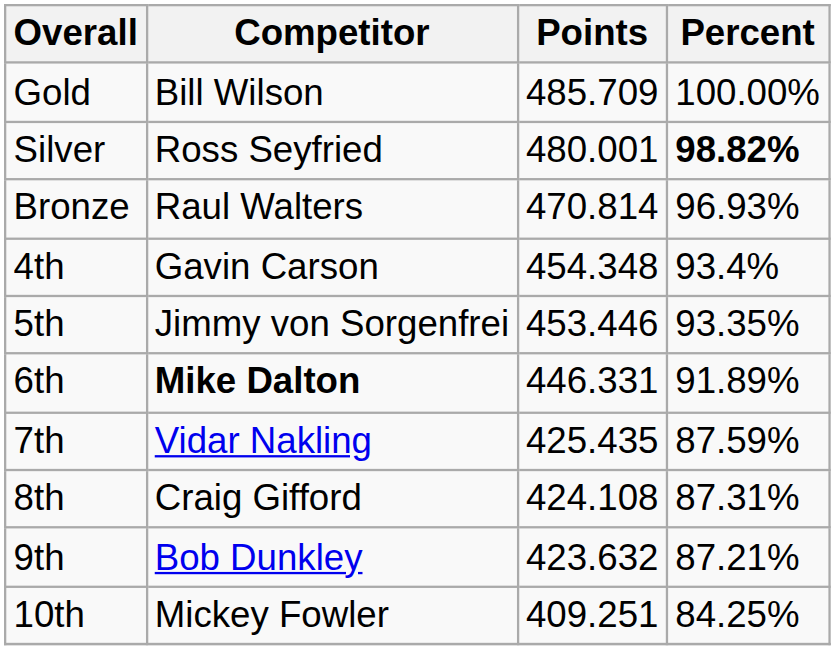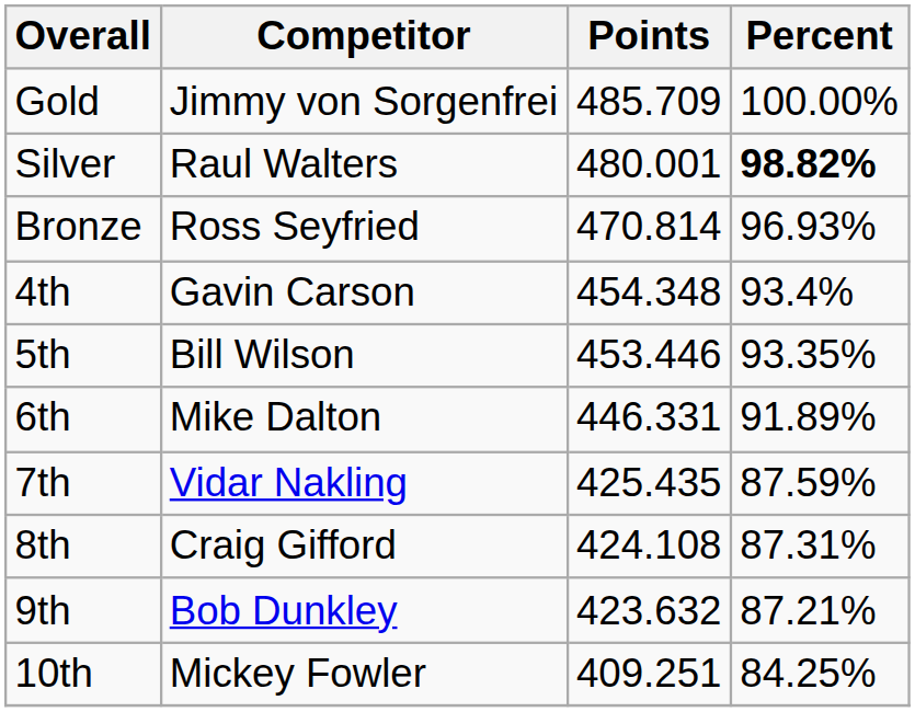 <table class="wikitable sortable" style="text-align: left;">
 <tr>
 <th>Overall</th>
 <th>Competitor</th>
 <th>Points</th>
 <th>Percent</th>
 </tr>
 <tr>
 <td> Gold</td>
-<td> Bill Wilson</td>
+<td> Jimmy von Sorgenfrei</td>
 <td>485.709</td>
 <td>100.00%</td>
 </tr>
 <tr>
 <td> Silver</td>
-<td> Ross Seyfried</td>
+<td> Raul Walters</td>
 <td>480.001</td>
 <td><strong>98.82%</strong></td>
 </tr>
 <tr>
 <td> Bronze</td>
-<td> Raul Walters</td>
+<td> Ross Seyfried</td>
 <td>470.814</td>
 <td>96.93%</td>
 </tr>
 <tr>
 <td>4th</td>
 <td> Gavin Carson</td>
 <td>454.348</td>
 <td>93.4%</td>
 </tr>
 <tr>
 <td>5th</td>
-<td> Jimmy von Sorgenfrei</td>
+<td> Bill Wilson</td>
 <td>453.446</td>
 <td>93.35%</td>
 </tr>
 <tr>
 <td>6th</td>
-<td><strong> Mike Dalton</strong></td>
+<td> Mike Dalton</td>
 <td>446.331</td>
 <td>91.89%</td>
 </tr>
 <tr>
 <td>7th</td>
 <td> <a href='#'>Vidar Nakling</a></td>
 <td>425.435</td>
 <td>87.59%</td>
 </tr>
 <tr>
 <td>8th</td>
 <td> Craig Gifford</td>
 <td>424.108</td>
 <td>87.31%</td>
 </tr>
 <tr>
 <td>9th</td>
 <td> <a href='#'>Bob Dunkley</a></td>
 <td>423.632</td>
 <td>87.21%</td>
 </tr>
 <tr>
 <td>10th</td>
 <td> Mickey Fowler</td>
 <td>409.251</td>
 <td>84.25%</td>
 </tr>
 <tr>
 </tr>
 </table>
